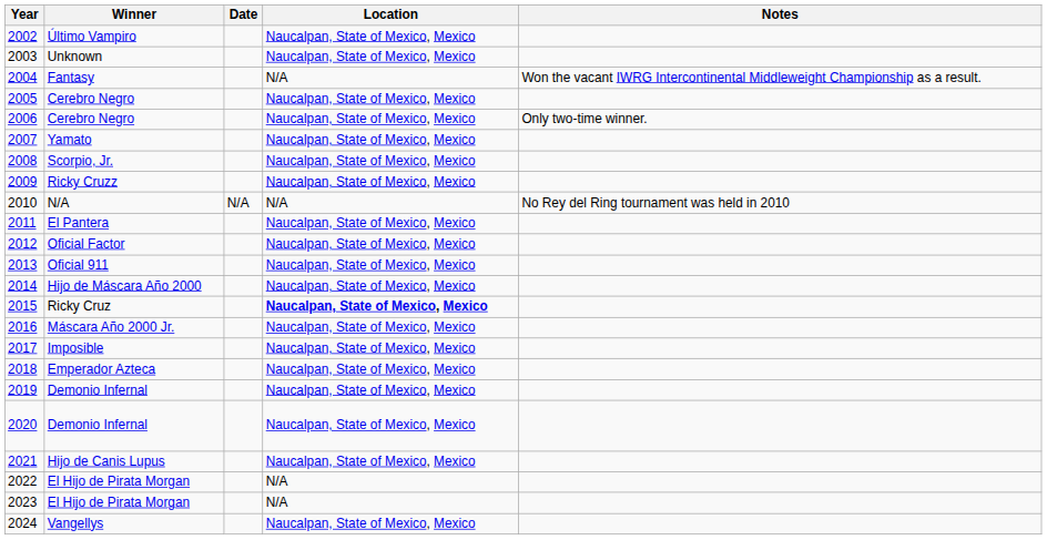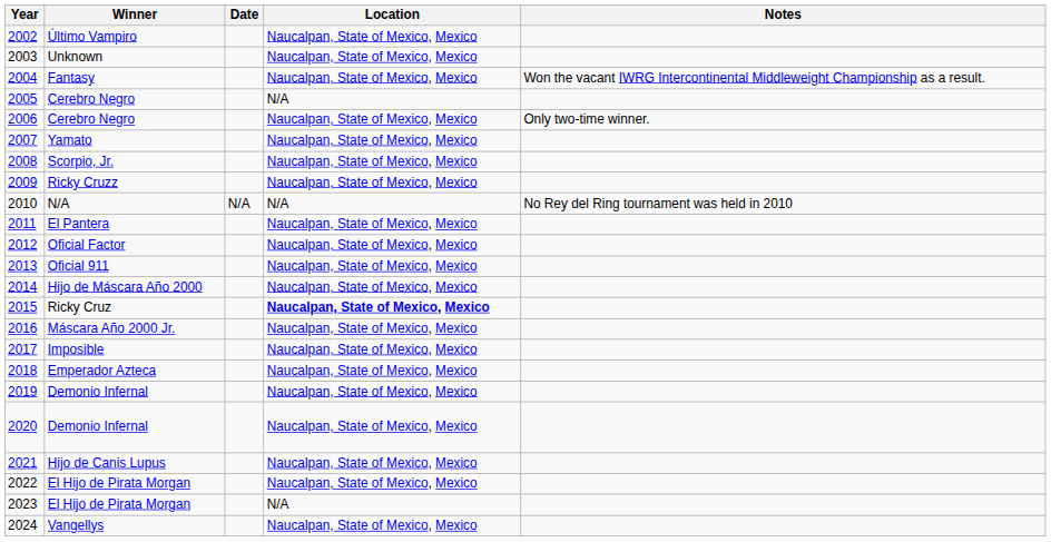 <table class="wikitable sortable" width=100%>
 <tr>
 <th><strong>Year</strong></th>
 <th><strong>Winner</strong></th>
 <th><strong>Date</strong></th>
 <th><strong>Location</strong></th>
 <th><strong>Notes</strong></th>
 </tr>
 <tr>
 <td><a href='#'>2002</a></td>
 <td><a href='#'>Último Vampiro</a></td>
 <td></td>
 <td><a href='#'>Naucalpan, State of Mexico</a>, <a href='#'>Mexico</a></td>
 <td></td>
 </tr>
 <tr>
 <td>2003</td>
 <td>Unknown</td>
 <td></td>
 <td><a href='#'>Naucalpan, State of Mexico</a>, <a href='#'>Mexico</a></td>
 <td></td>
 </tr>
 <tr>
 <td><a href='#'>2004</a></td>
 <td><a href='#'>Fantasy</a></td>
 <td></td>
-<td>N/A</td>
+<td><a href='#'>Naucalpan, State of Mexico</a>, <a href='#'>Mexico</a></td>
 <td>Won the vacant <a href='#'>IWRG Intercontinental Middleweight Championship</a> as a result.</td>
 </tr>
 <tr>
 <td><a href='#'>2005</a></td>
 <td><a href='#'>Cerebro Negro</a></td>
 <td></td>
-<td><a href='#'>Naucalpan, State of Mexico</a>, <a href='#'>Mexico</a></td>
+<td>N/A</td>
 <td></td>
 </tr>
 <tr>
 <td><a href='#'>2006</a></td>
 <td><a href='#'>Cerebro Negro</a></td>
 <td></td>
 <td><a href='#'>Naucalpan, State of Mexico</a>, <a href='#'>Mexico</a></td>
 <td>Only two-time winner.</td>
 </tr>
 <tr>
 <td><a href='#'>2007</a></td>
 <td><a href='#'>Yamato</a></td>
 <td></td>
 <td><a href='#'>Naucalpan, State of Mexico</a>, <a href='#'>Mexico</a></td>
 <td></td>
 </tr>
 <tr>
 <td><a href='#'>2008</a></td>
 <td><a href='#'>Scorpio, Jr.</a></td>
 <td></td>
 <td><a href='#'>Naucalpan, State of Mexico</a>, <a href='#'>Mexico</a></td>
 <td></td>
 </tr>
 <tr>
 <td><a href='#'>2009</a></td>
 <td><a href='#'>Ricky Cruzz</a></td>
 <td></td>
 <td><a href='#'>Naucalpan, State of Mexico</a>, <a href='#'>Mexico</a></td>
 <td></td>
 </tr>
 <tr>
 <td>2010</td>
 <td>N/A</td>
 <td>N/A</td>
 <td>N/A</td>
 <td>No Rey del Ring tournament was held in 2010</td>
 </tr>
 <tr>
 <td><a href='#'>2011</a></td>
 <td><a href='#'>El Pantera</a></td>
 <td></td>
 <td><a href='#'>Naucalpan, State of Mexico</a>, <a href='#'>Mexico</a></td>
 <td></td>
 </tr>
 <tr>
 <td><a href='#'>2012</a></td>
 <td><a href='#'>Oficial Factor</a></td>
 <td></td>
 <td><a href='#'>Naucalpan, State of Mexico</a>, <a href='#'>Mexico</a></td>
 <td></td>
 </tr>
 <tr>
 <td><a href='#'>2013</a></td>
 <td><a href='#'>Oficial 911</a></td>
 <td></td>
 <td><a href='#'>Naucalpan, State of Mexico</a>, <a href='#'>Mexico</a></td>
 <td></td>
 </tr>
 <tr>
 <td><a href='#'>2014</a></td>
 <td><a href='#'>Hijo de Máscara Año 2000</a></td>
 <td></td>
 <td><a href='#'>Naucalpan, State of Mexico</a>, <a href='#'>Mexico</a></td>
 <td></td>
 </tr>
 <tr>
 <td><a href='#'>2015</a></td>
 <td>Ricky Cruz</td>
 <td></td>
 <td><strong><a href='#'>Naucalpan, State of Mexico</a>, <a href='#'>Mexico</a></strong></td>
 <td></td>
 </tr>
 <tr>
 <td><a href='#'>2016</a></td>
 <td><a href='#'>Máscara Año 2000 Jr.</a></td>
 <td></td>
 <td><a href='#'>Naucalpan, State of Mexico</a>, <a href='#'>Mexico</a></td>
 <td></td>
 </tr>
 <tr>
 <td><a href='#'>2017</a></td>
 <td><a href='#'>Imposible</a></td>
 <td></td>
 <td><a href='#'>Naucalpan, State of Mexico</a>, <a href='#'>Mexico</a></td>
 <td></td>
 </tr>
 <tr>
 <td><a href='#'>2018</a></td>
 <td><a href='#'>Emperador Azteca</a></td>
 <td></td>
 <td><a href='#'>Naucalpan, State of Mexico</a>, <a href='#'>Mexico</a></td>
 <td></td>
 </tr>
 <tr>
 <td><a href='#'>2019</a></td>
 <td><a href='#'>Demonio Infernal</a></td>
 <td></td>
 <td><a href='#'>Naucalpan, State of Mexico</a>, <a href='#'>Mexico</a></td>
 <td></td>
 </tr>
 <tr>
 <td><a href='#'>2020</a></td>
 <td><a href='#'>Demonio Infernal</a></td>
 <td><br><br><br></td>
 <td><a href='#'>Naucalpan, State of Mexico</a>, <a href='#'>Mexico</a></td>
 <td></td>
 </tr>
 <tr>
 <td><a href='#'>2021</a></td>
 <td><a href='#'>Hijo de Canis Lupus</a></td>
 <td></td>
 <td><a href='#'>Naucalpan, State of Mexico</a>, <a href='#'>Mexico</a></td>
 <td></td>
 </tr>
 <tr>
 <td>2022</td>
 <td><a href='#'>El Hijo de Pirata Morgan</a></td>
 <td></td>
-<td>N/A</td>
+<td><a href='#'>Naucalpan, State of Mexico</a>, <a href='#'>Mexico</a></td>
 <td></td>
 </tr>
 <tr>
 <td>2023</td>
 <td><a href='#'>El Hijo de Pirata Morgan</a></td>
 <td></td>
 <td>N/A</td>
 <td></td>
 </tr>
 <tr>
 <td>2024</td>
 <td><a href='#'>Vangellys</a></td>
 <td><br></td>
 <td><a href='#'>Naucalpan, State of Mexico</a>, <a href='#'>Mexico</a></td>
 <td></td>
 </tr>
 </table>
